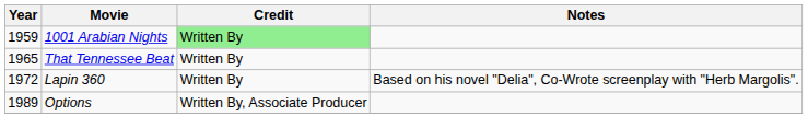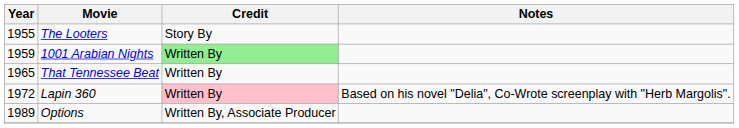 <table class="wikitable">
 <tr>
 <th>Year</th>
 <th>Movie</th>
 <th>Credit</th>
 <th>Notes</th>
+</tr>
+<tr>
+<td>1955</td>
+<td><em><a href='#'>The Looters</a></em></td>
+<td>Story By</td>
+<td></td>
 </tr>
 <tr>
 <td>1959</td>
 <td><em><a href='#'>1001 Arabian Nights</a></em></td>
 <td style="background: lightgreen;">Written By</td>
 <td></td>
 </tr>
 <tr>
 <td>1965</td>
 <td><em><a href='#'>That Tennessee Beat</a></em></td>
 <td>Written By</td>
 <td></td>
 </tr>
 <tr>
 <td>1972</td>
 <td><em>Lapin 360</em></td>
-<td>Written By</td>
+<td style="background: pink;">Written By</td>
 <td>Based on his novel "Delia", Co-Wrote screenplay with "Herb Margolis".</td>
 </tr>
 <tr>
 <td>1989</td>
 <td><em>Options</em></td>
 <td>Written By, Associate Producer</td>
 <td></td>
 </tr>
 <tr>
 </tr>
 </table>
